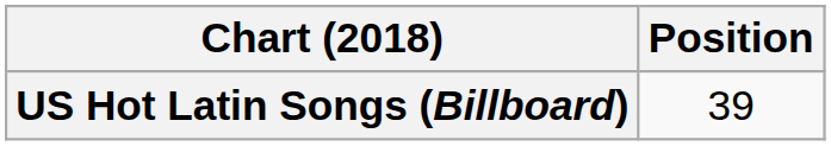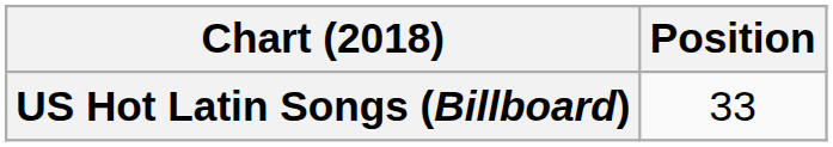 <table class="wikitable plainrowheaders" style="text-align:center">
 <tr>
 <th scope="col">Chart (2018)</th>
 <th scope="col">Position</th>
 </tr>
 <tr>
 <th scope="row">US Hot Latin Songs (<em>Billboard</em>)</th>
-<td>39</td>
+<td>33</td>
 </tr>
 </table>
